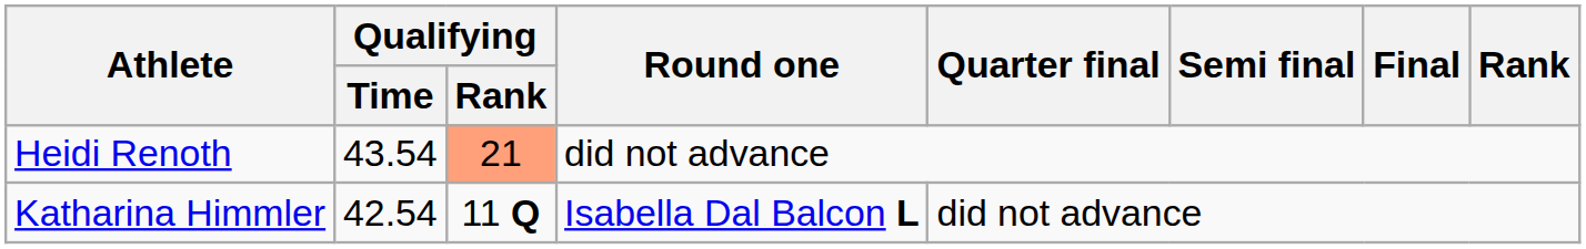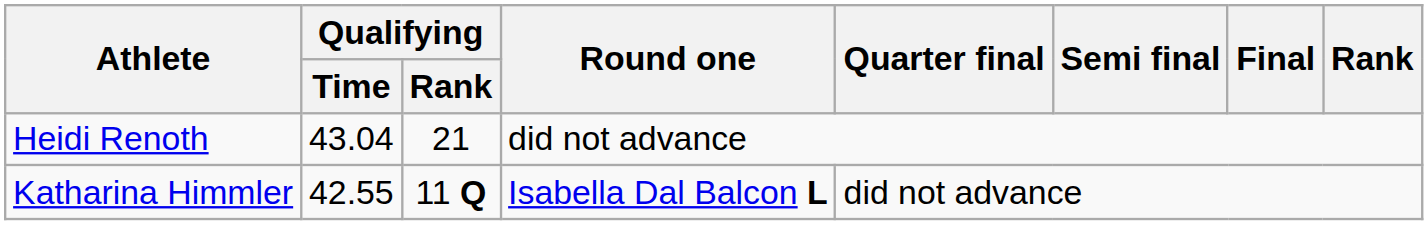 <table class="wikitable" style="font-size:90%">
 <tr>
 <th rowspan="2">Athlete</th>
 <th colspan="2">Qualifying</th>
 <th rowspan="2">Round one</th>
 <th rowspan="2">Quarter final</th>
 <th rowspan="2">Semi final</th>
 <th rowspan="2">Final</th>
 <th rowspan="2">Rank</th>
 </tr>
 <tr>
 <th>Time</th>
 <th>Rank</th>
 </tr>
 <tr>
 <td><a href='#'>Heidi Renoth</a></td>
-<td align="center">43.54</td>
-<td align="center" style="background: lightsalmon;">21</td>
+<td align="center">43.04</td>
+<td align="center">21</td>
 <td colspan="5">did not advance</td>
 </tr>
 <tr>
 <td><a href='#'>Katharina Himmler</a></td>
-<td align="center">42.54</td>
+<td align="center">42.55</td>
 <td align="center">11 <strong>Q</strong></td>
 <td> <a href='#'>Isabella Dal Balcon</a> <strong>L</strong></td>
 <td colspan="4">did not advance</td>
 </tr>
 </table>
